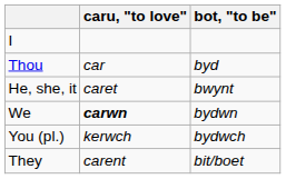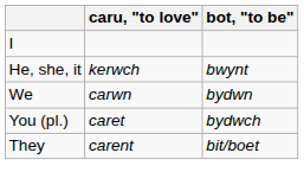 <table class="wikitable">
 <tr>
 <th></th>
 <th>caru, "to love"</th>
 <th>bot, "to be"</th>
 </tr>
 <tr>
 <td>I</td>
 <td></td>
 <td></td>
 </tr>
 <tr>
-<td><a href='#'>Thou</a></td>
-<td><em>car</em></td>
-<td><em>byd</em></td>
-</tr>
-<tr>
 <td>He, she, it</td>
-<td><em>caret</em></td>
+<td><em>kerwch</em></td>
 <td><em>bwynt</em></td>
 </tr>
 <tr>
 <td>We</td>
-<td><strong><em>carwn</em></strong></td>
+<td><em>carwn</em></td>
 <td><em>bydwn</em></td>
 </tr>
 <tr>
 <td>You (pl.)</td>
-<td><em>kerwch</em></td>
+<td><em>caret</em></td>
 <td><em>bydwch</em></td>
 </tr>
 <tr>
 <td>They</td>
 <td><em>carent</em></td>
 <td><em>bit/boet</em></td>
 </tr>
 </table>
